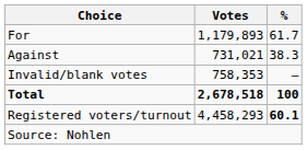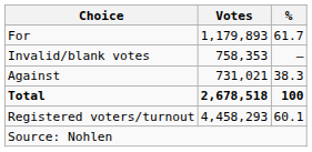 <table class=wikitable style=text-align:right>
 <tr>
 <th>Choice</th>
 <th>Votes</th>
 <th>%</th>
 </tr>
 <tr>
 <td align=left>For</td>
 <td>1,179,893</td>
 <td>61.7</td>
 </tr>
 <tr>
+<td align=left>Invalid/blank votes</td>
+<td>758,353</td>
+<td>–</td>
+</tr>
+<tr>
 <td align=left>Against</td>
 <td>731,021</td>
 <td>38.3</td>
-</tr>
-<tr>
-<td align=left>Invalid/blank votes</td>
-<td>758,353</td>
-<td>–</td>
 </tr>
 <tr>
 <td align=left><strong>Total</strong></td>
 <td><strong>2,678,518</strong></td>
 <td><strong>100</strong></td>
 </tr>
 <tr>
 <td align=left>Registered voters/turnout</td>
 <td>4,458,293</td>
-<td><strong>60.1</strong></td>
+<td>60.1</td>
 </tr>
 <tr>
 <td align=left colspan=3>Source: Nohlen</td>
 </tr>
 </table>
